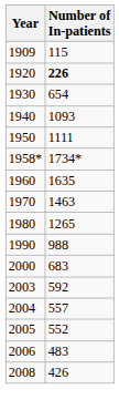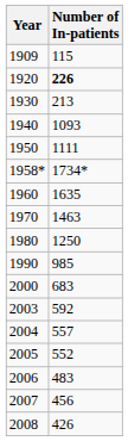 <table class="wikitable" style="float:right; clear:right; margin-left:1em">
 <tr>
 <th>Year</th>
 <th>Number of<br>In-patients</th>
 </tr>
 <tr>
 <td>1909</td>
 <td>115</td>
 </tr>
 <tr>
 <td>1920</td>
 <td><strong>226</strong></td>
 </tr>
 <tr>
 <td>1930</td>
-<td>654</td>
+<td>213</td>
 </tr>
 <tr>
 <td>1940</td>
 <td>1093</td>
 </tr>
 <tr>
 <td>1950</td>
 <td>1111</td>
 </tr>
 <tr>
 <td>1958*</td>
 <td>1734*</td>
 </tr>
 <tr>
 <td>1960</td>
 <td>1635</td>
 </tr>
 <tr>
 <td>1970</td>
 <td>1463</td>
 </tr>
 <tr>
 <td>1980</td>
-<td>1265</td>
+<td>1250</td>
 </tr>
 <tr>
 <td>1990</td>
-<td>988</td>
+<td>985</td>
 </tr>
 <tr>
 <td>2000</td>
 <td>683</td>
 </tr>
 <tr>
 <td>2003</td>
 <td>592</td>
 </tr>
 <tr>
 <td>2004</td>
 <td>557</td>
 </tr>
 <tr>
 <td>2005</td>
 <td>552</td>
 </tr>
 <tr>
 <td>2006</td>
 <td>483</td>
 </tr>
 <tr>
+<td>2007</td>
+<td>456</td>
+</tr>
+<tr>
 <td>2008</td>
 <td>426</td>
 </tr>
 </table>
